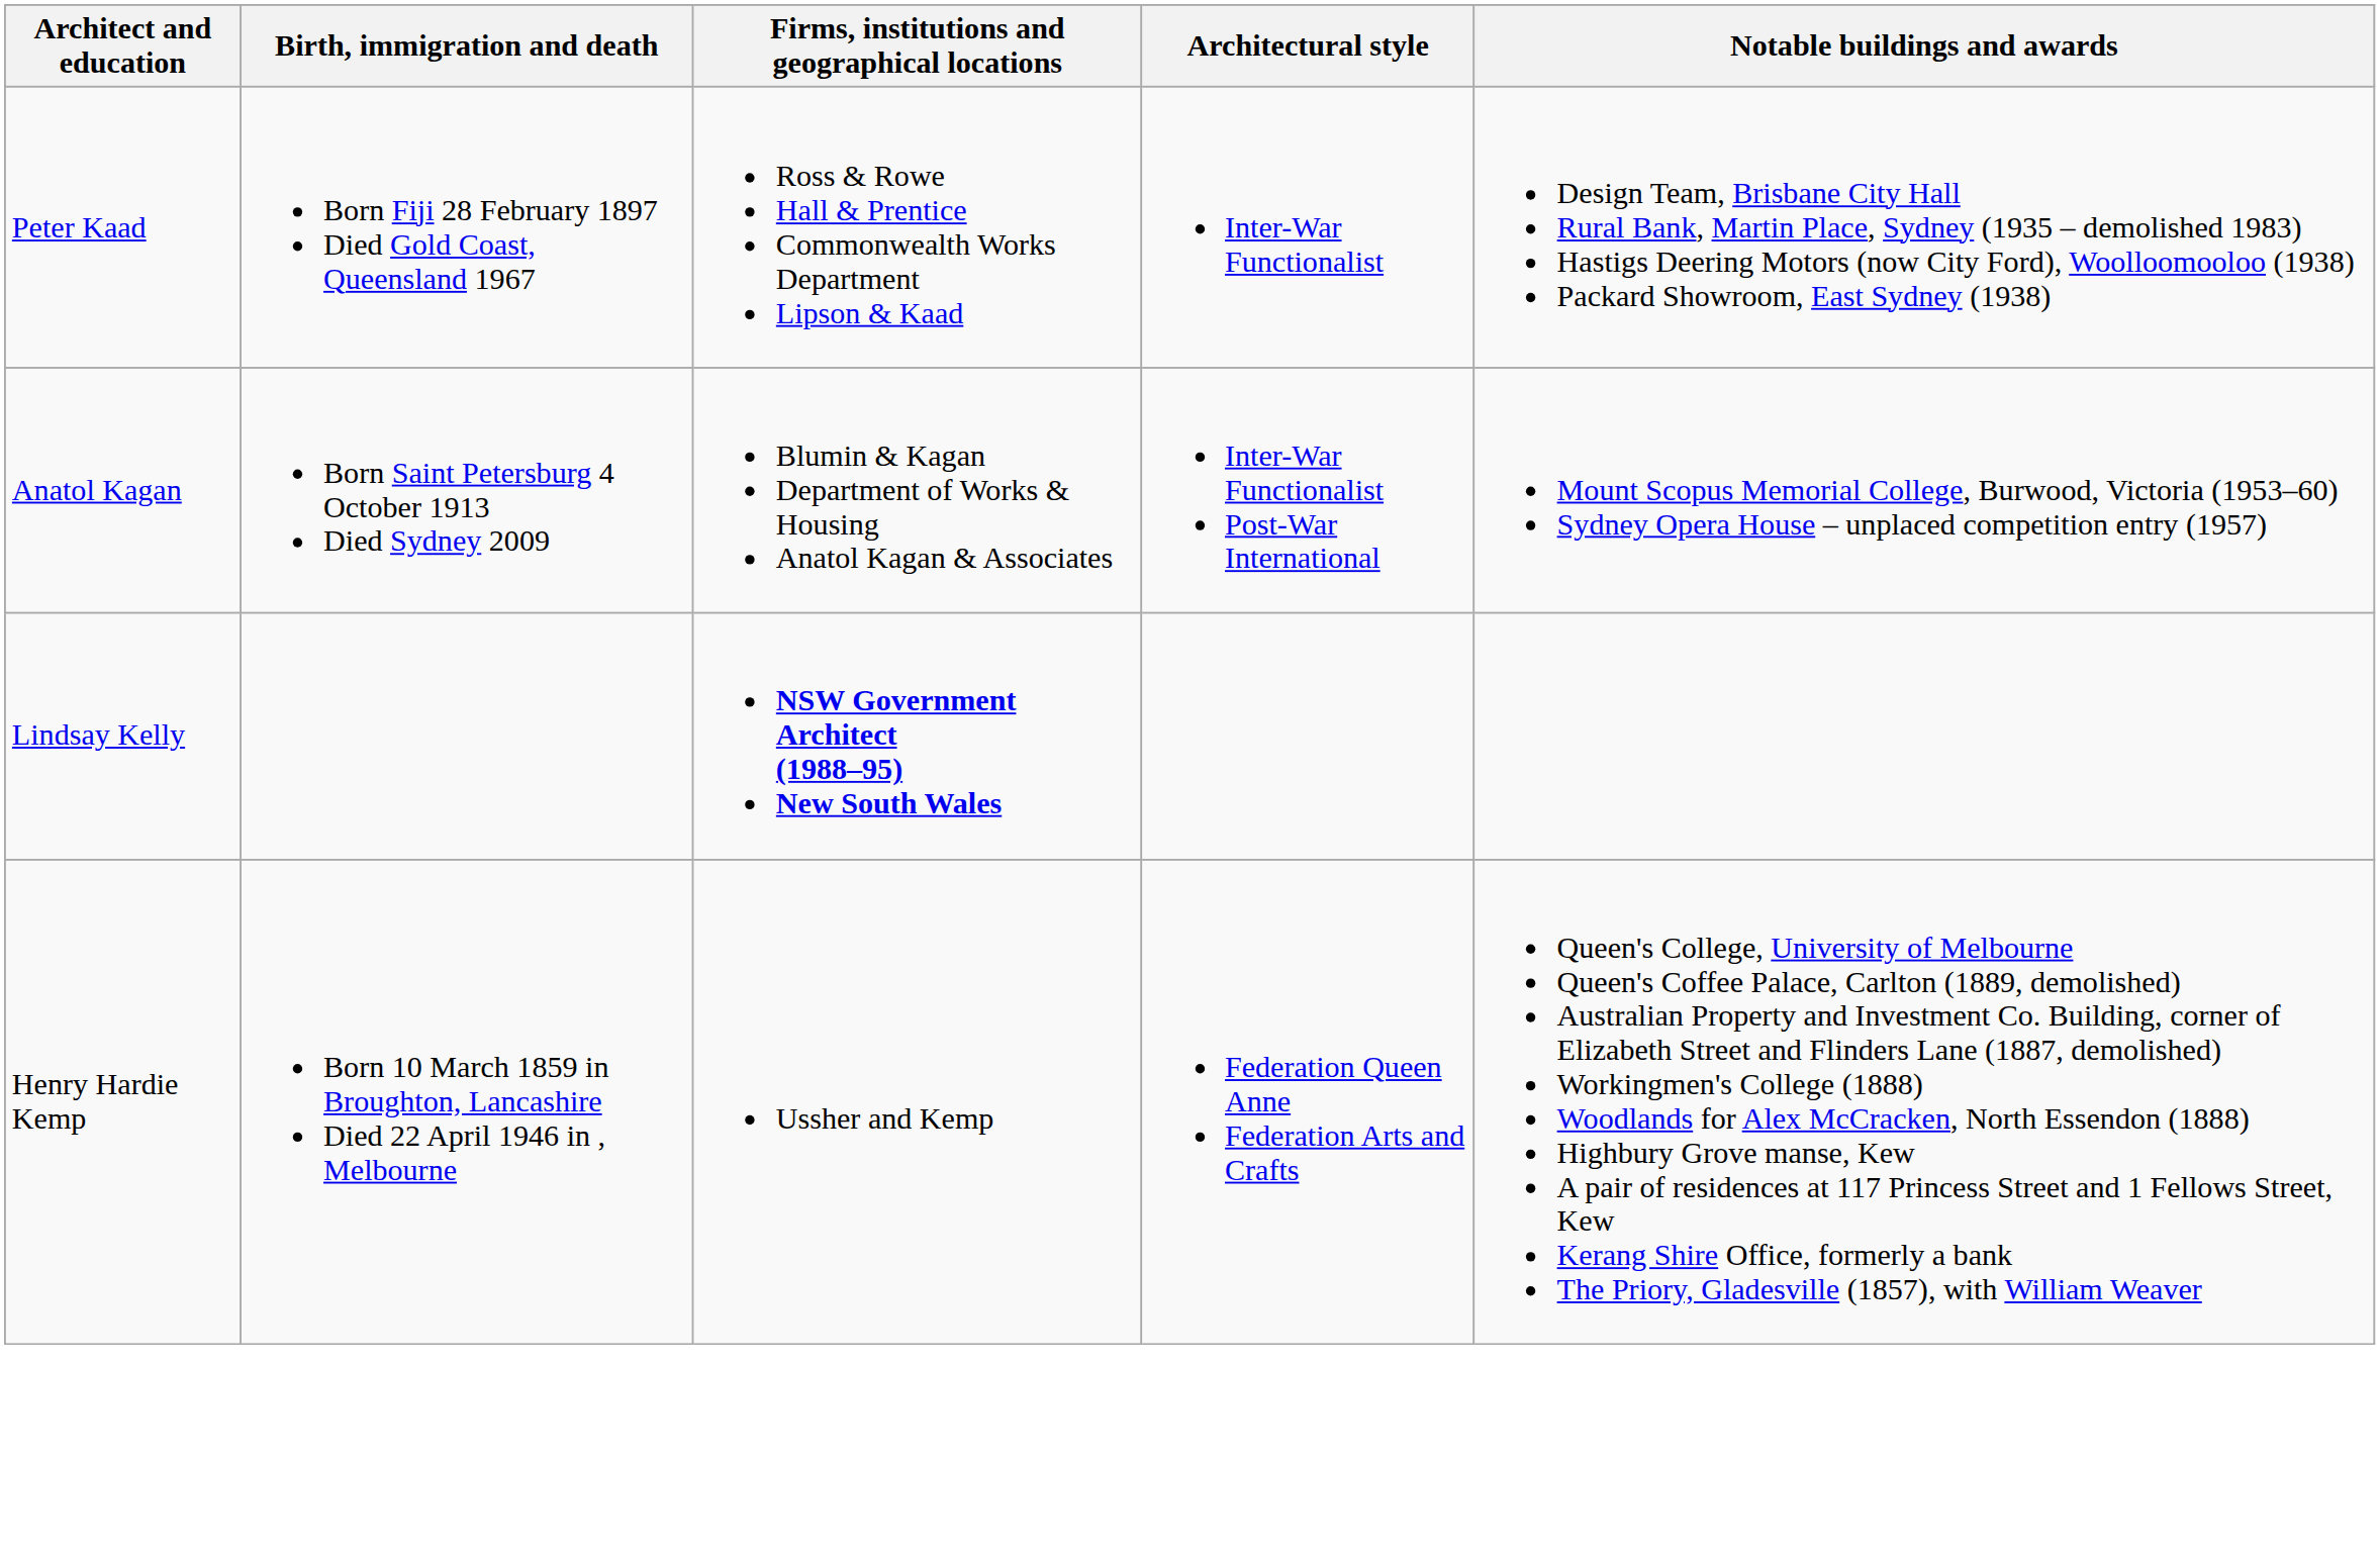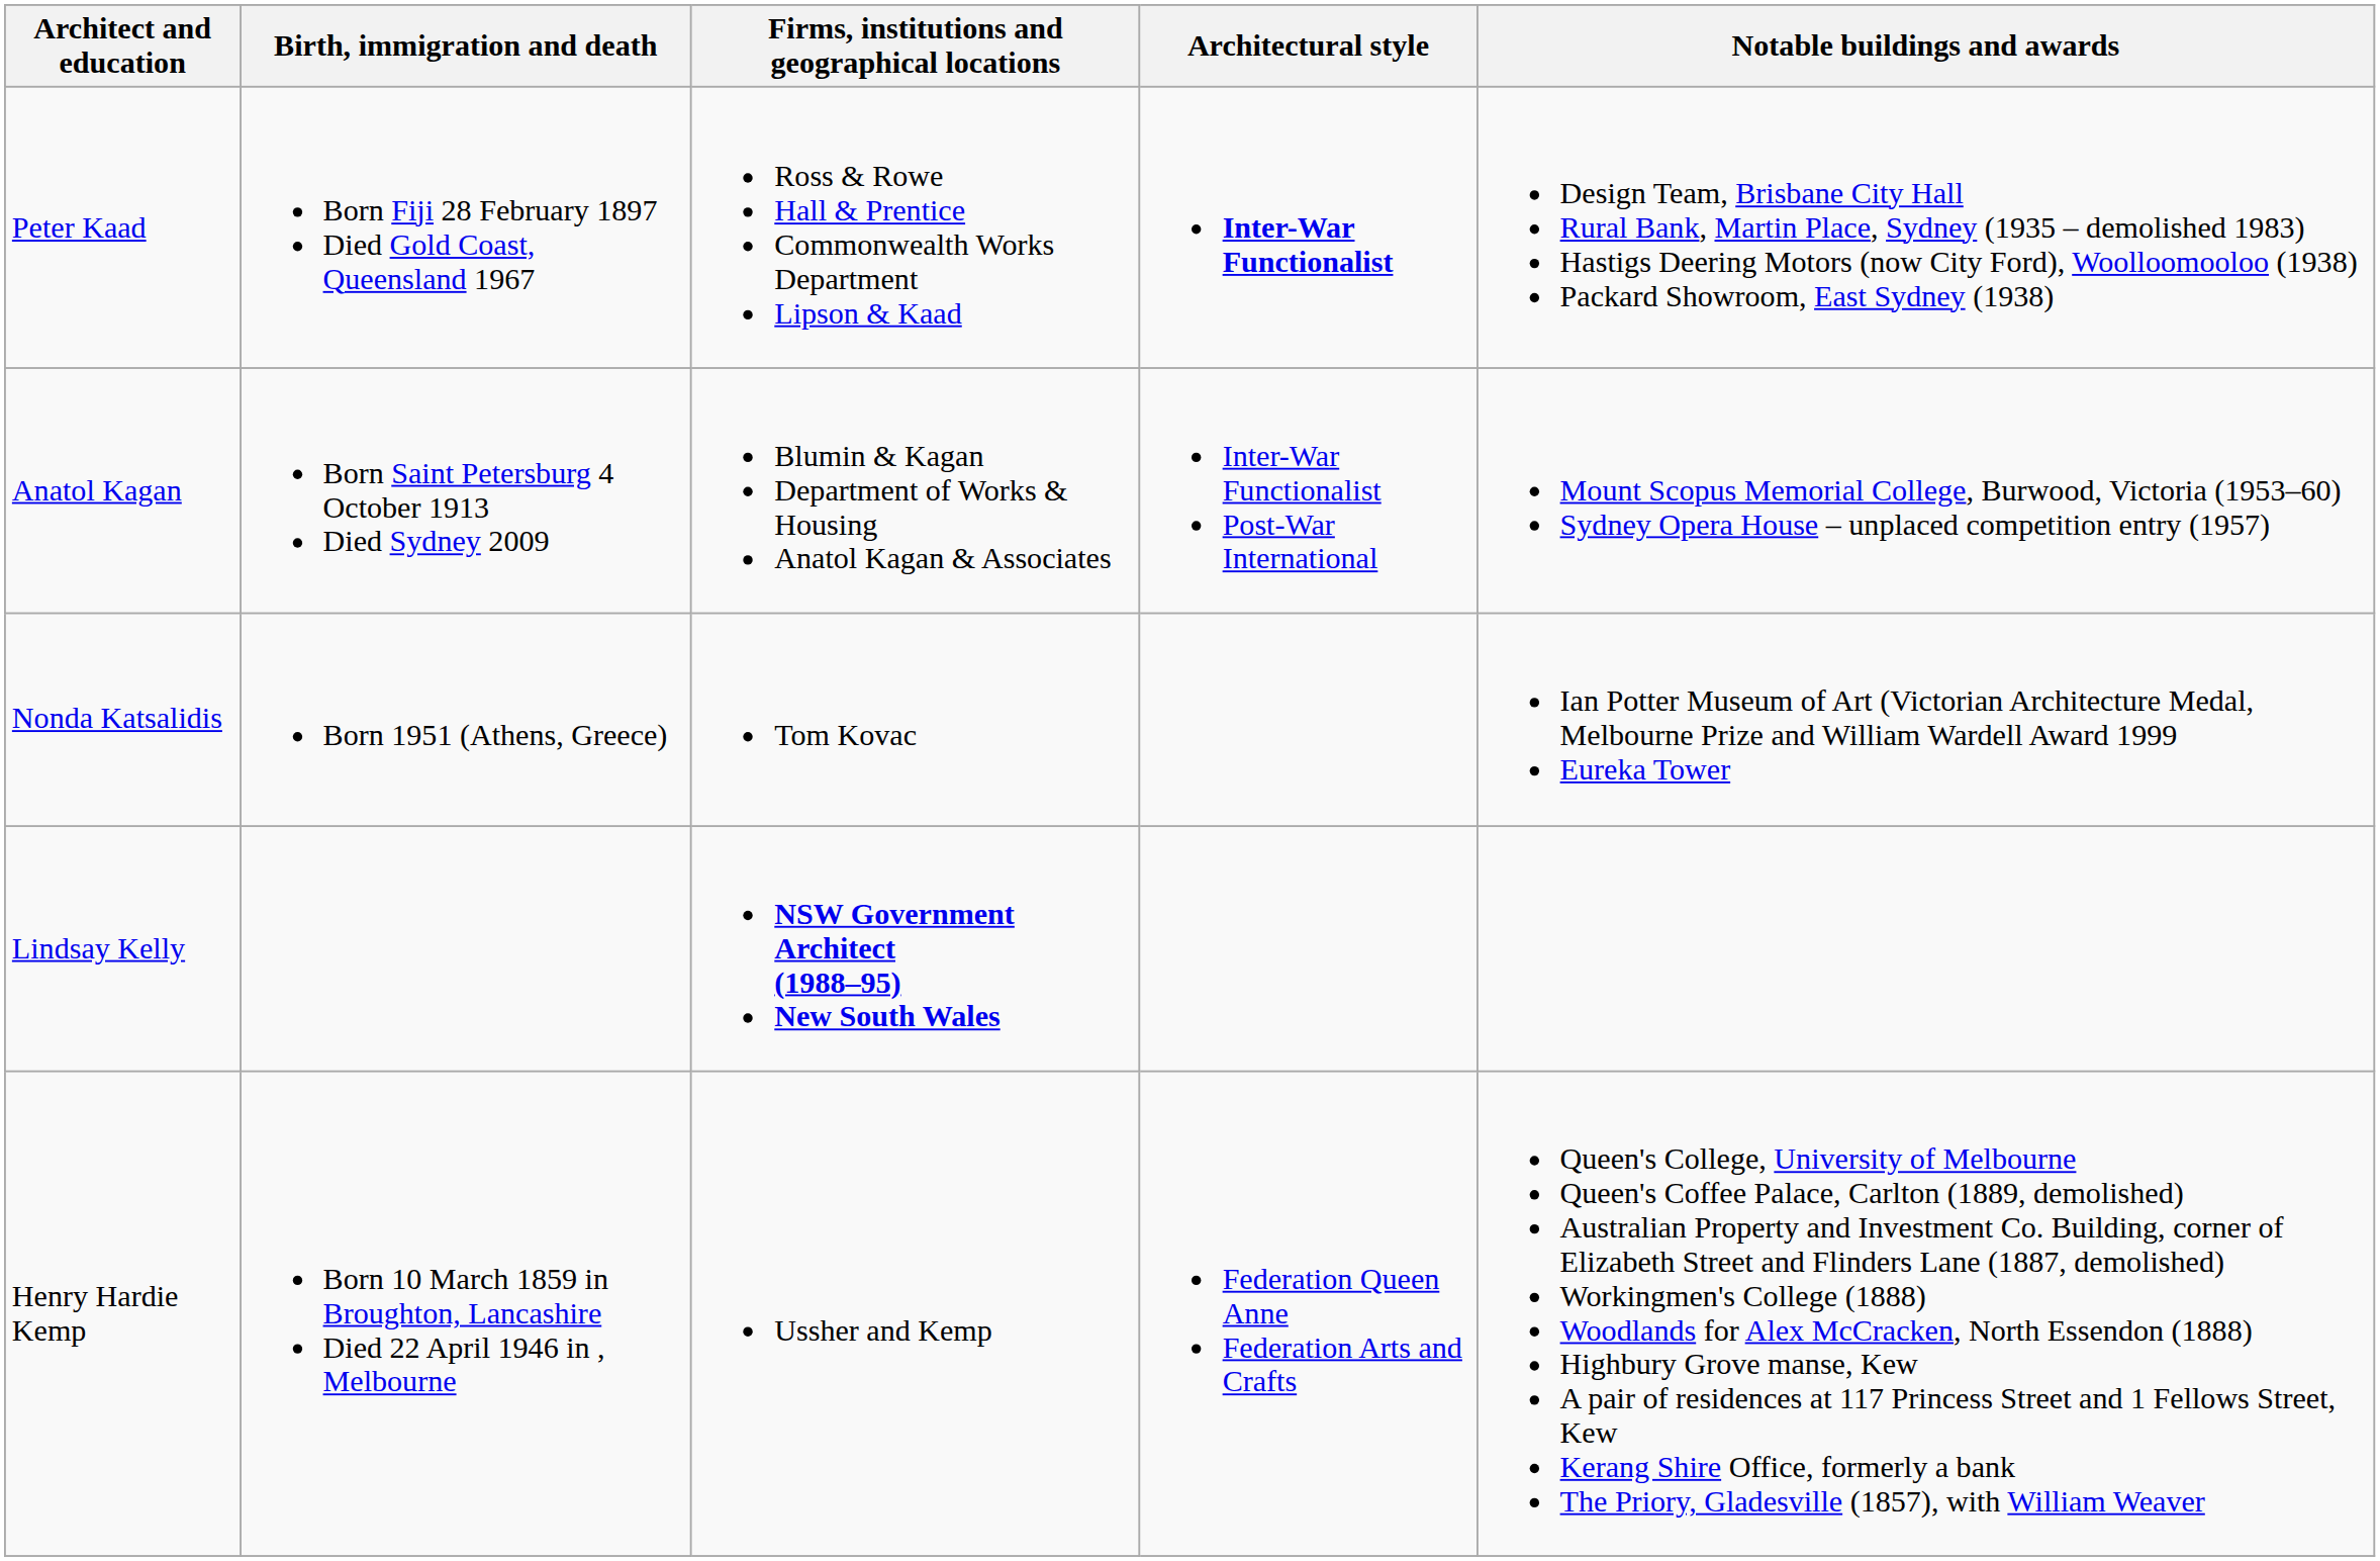 <table class="wikitable">
 <tr style="background:#efefef;">
 <th>Architect and education</th>
 <th>Birth, immigration and death</th>
 <th>Firms, institutions and geographical locations</th>
 <th>Architectural style</th>
 <th>Notable buildings and awards</th>
 </tr>
 <tr>
 <td><a href='#'>Peter Kaad</a></td>
 <td><br><ul><li>Born <a href='#'>Fiji</a> 28 February 1897</li><li>Died <a href='#'>Gold Coast, Queensland</a> 1967</li></ul></td>
 <td><br><ul><li>Ross & Rowe</li><li><a href='#'>Hall & Prentice</a></li><li>Commonwealth Works Department</li><li><a href='#'>Lipson & Kaad</a></li></ul></td>
-<td><br><ul><li><a href='#'>Inter-War Functionalist</a></li></ul></td>
+<td><strong><br><ul><li><a href='#'>Inter-War Functionalist</a></li></ul></strong></td>
 <td><br><ul><li>Design Team, <a href='#'>Brisbane City Hall</a></li><li><a href='#'>Rural Bank</a>, <a href='#'>Martin Place</a>, <a href='#'>Sydney</a> (1935 – demolished 1983)</li><li>Hastigs Deering Motors (now City Ford), <a href='#'>Woolloomooloo</a> (1938)</li><li>Packard Showroom, <a href='#'>East Sydney</a> (1938)</li></ul></td>
 </tr>
 <tr>
 <td><a href='#'>Anatol Kagan</a></td>
 <td><br><ul><li>Born <a href='#'>Saint Petersburg</a> 4 October 1913</li><li>Died <a href='#'>Sydney</a> 2009</li></ul></td>
 <td><br><ul><li>Blumin & Kagan</li><li>Department of Works & Housing</li><li>Anatol Kagan & Associates</li></ul></td>
 <td><br><ul><li><a href='#'>Inter-War Functionalist</a></li><li><a href='#'>Post-War International</a></li></ul></td>
 <td><br><ul><li><a href='#'>Mount Scopus Memorial College</a>, Burwood, Victoria (1953–60)</li><li><a href='#'>Sydney Opera House</a> – unplaced competition entry (1957)</li></ul></td>
+</tr>
+<tr>
+<td><a href='#'>Nonda Katsalidis</a></td>
+<td><br><ul><li>Born 1951 (Athens, Greece)</li></ul></td>
+<td><br><ul><li>Tom Kovac</li></ul></td>
+<td></td>
+<td><br><ul><li>Ian Potter Museum of Art (Victorian Architecture Medal, Melbourne Prize and William Wardell Award 1999</li><li><a href='#'>Eureka Tower</a></li></ul></td>
 </tr>
 <tr>
 <td><a href='#'>Lindsay Kelly</a></td>
 <td></td>
 <td><strong><br><ul><li><a href='#'>NSW Government Architect<br>(1988–95)</a></li><li><a href='#'>New South Wales</a></li></ul></strong></td>
 <td></td>
 <td></td>
 </tr>
 <tr>
 <td>Henry Hardie Kemp</td>
 <td><br><ul><li>Born 10 March 1859 in <a href='#'>Broughton, Lancashire</a></li><li>Died 22 April 1946 in , <a href='#'>Melbourne</a></li></ul></td>
 <td><br><ul><li>Ussher and Kemp</li></ul></td>
 <td><br><ul><li><a href='#'>Federation Queen Anne</a></li><li><a href='#'>Federation Arts and Crafts</a></li></ul></td>
 <td><br><ul><li>Queen's College, <a href='#'>University of Melbourne</a></li><li>Queen's Coffee Palace, Carlton (1889, demolished)</li><li>Australian Property and Investment Co. Building, corner of Elizabeth Street and Flinders Lane (1887, demolished)</li><li>Workingmen's College (1888)</li><li><a href='#'>Woodlands</a> for <a href='#'>Alex McCracken</a>, North Essendon (1888)</li><li>Highbury Grove manse, Kew</li><li>A pair of residences at 117 Princess Street and 1 Fellows Street, Kew</li><li><a href='#'>Kerang Shire</a> Office, formerly a bank</li><li><a href='#'>The Priory, Gladesville</a> (1857), with <a href='#'>William Weaver</a></li></ul></td>
 </tr>
 </table>
